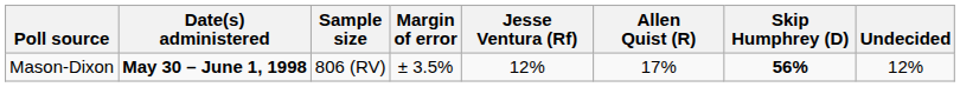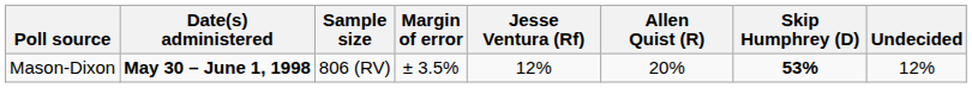 <table class="wikitable" style="font-size:90%;text-align:center;">
 <tr valign=bottom>
 <th>Poll source</th>
 <th>Date(s)<br>administered</th>
 <th>Sample<br>size</th>
 <th>Margin<br>of error</th>
 <th style="width:100px;">Jesse<br>Ventura (Rf)</th>
 <th style="width:100px;">Allen<br>Quist (R)</th>
 <th style="width:100px;">Skip<br>Humphrey (D)</th>
 <th>Undecided</th>
 </tr>
 <tr>
 <td style="text-align:left;">Mason-Dixon</td>
 <td><strong>May 30 – June 1, 1998</strong></td>
 <td>806 (RV)</td>
 <td>± 3.5%</td>
 <td>12%</td>
-<td>17%</td>
-<td><strong>56%</strong></td>
+<td>20%</td>
+<td><strong>53%</strong></td>
 <td>12%</td>
 </tr>
 </table>
